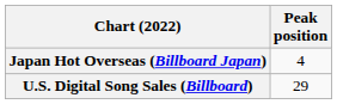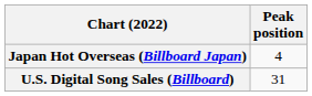 <table class="wikitable plainrowheaders" style="text-align:center">
 <tr>
 <th scope="col">Chart (2022)</th>
 <th scope="col">Peak<br>position</th>
 </tr>
 <tr>
 <th scope="row">Japan Hot Overseas (<em><a href='#'>Billboard Japan</a></em>)</th>
 <td>4</td>
 </tr>
 <tr>
 <th scope="row">U.S. Digital Song Sales (<em><a href='#'>Billboard</a></em>)</th>
-<td>29</td>
+<td>31</td>
 </tr>
 </table>
